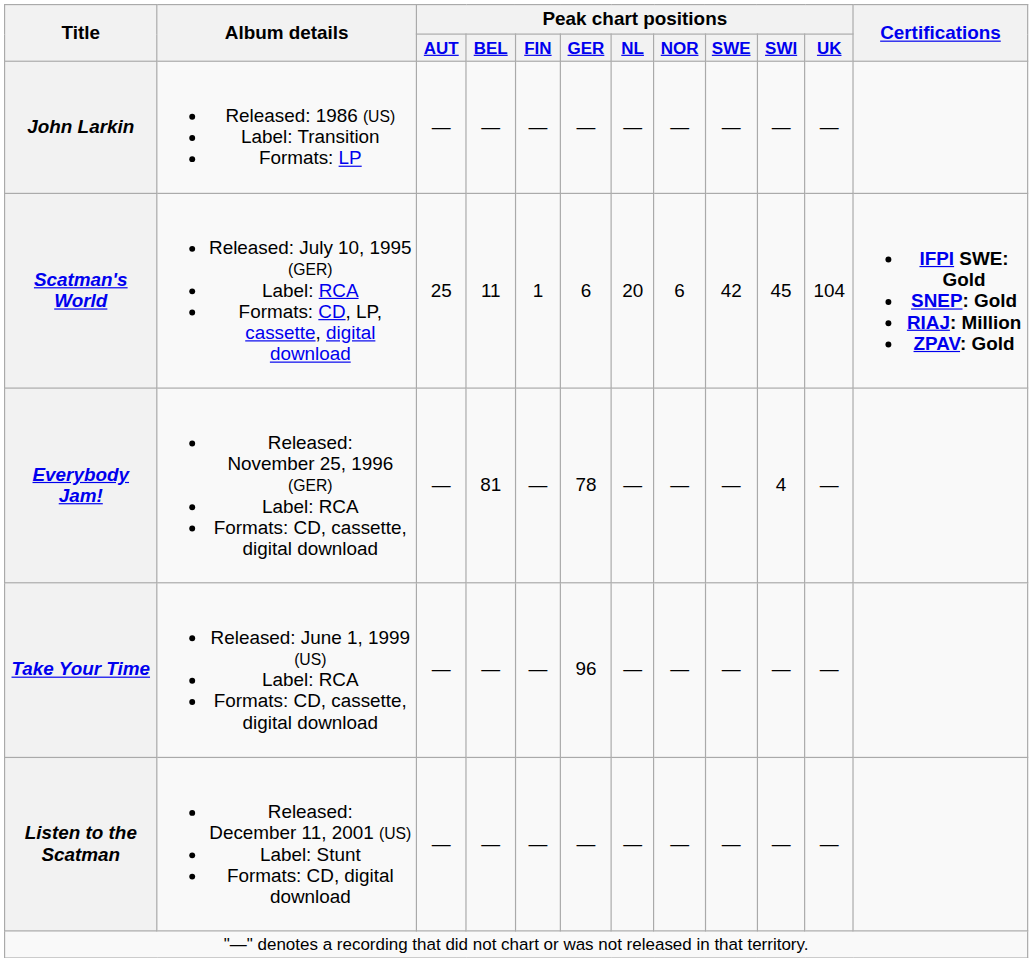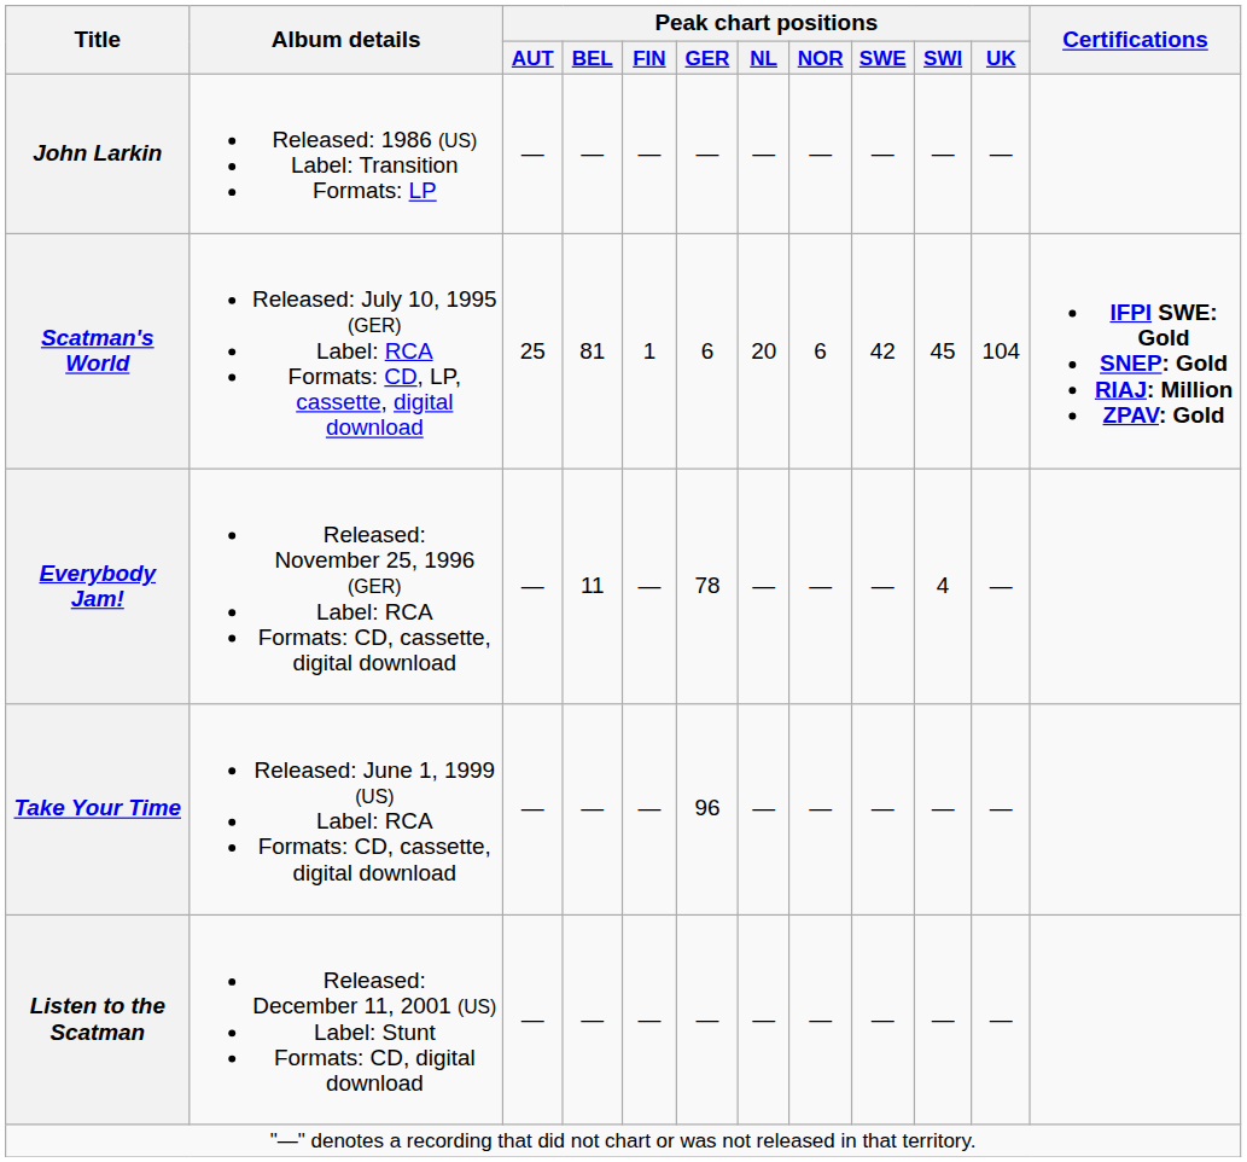 <table class="wikitable plainrowheaders" style="text-align:center;">
 <tr>
 <th scope="col" rowspan="2" style="width:11em;">Title</th>
 <th scope="col" rowspan="2" style="width:16em;">Album details</th>
 <th scope="col" colspan="9">Peak chart positions</th>
 <th scope="col" rowspan="2" style="width:12em;"><a href='#'>Certifications</a></th>
 </tr>
 <tr>
 <th scope="col" style="width:3em;font-size:90%;"><a href='#'>AUT</a><br></th>
 <th scope="col" style="width:3em;font-size:90%;"><a href='#'>BEL</a><br></th>
 <th scope="col" style="width:3em;font-size:90%;"><a href='#'>FIN</a><br></th>
 <th scope="col" style="width:3em;font-size:90%;"><a href='#'>GER</a><br></th>
 <th scope="col" style="width:3em;font-size:90%;"><a href='#'>NL</a><br></th>
 <th scope="col" style="width:3em;font-size:90%;"><a href='#'>NOR</a><br></th>
 <th scope="col" style="width:3em;font-size:90%;"><a href='#'>SWE</a><br></th>
 <th scope="col" style="width:3em;font-size:90%;"><a href='#'>SWI</a><br></th>
 <th scope="col" style="width:3em;font-size:90%;"><a href='#'>UK</a><br></th>
 </tr>
 <tr>
 <th scope="row"><em>John Larkin</em></th>
 <td><br><ul><li>Released: 1986 <small>(US)</small></li><li>Label: Transition</li><li>Formats: <a href='#'>LP</a></li></ul></td>
 <td>—</td>
 <td>—</td>
 <td>—</td>
 <td>—</td>
 <td>—</td>
 <td>—</td>
 <td>—</td>
 <td>—</td>
 <td>—</td>
 <td></td>
 </tr>
 <tr>
 <th scope="row"><em><a href='#'>Scatman's World</a></em></th>
 <td><br><ul><li>Released: July 10, 1995 <small>(GER)</small></li><li>Label: <a href='#'>RCA</a></li><li>Formats: <a href='#'>CD</a>, LP, <a href='#'>cassette</a>, <a href='#'>digital download</a></li></ul></td>
 <td>25</td>
-<td>11</td>
+<td>81</td>
 <td>1</td>
 <td>6</td>
 <td>20</td>
 <td>6</td>
 <td>42</td>
 <td>45</td>
 <td>104</td>
 <td><strong><br><ul><li><a href='#'>IFPI</a> SWE: Gold</li><li><a href='#'>SNEP</a>: Gold</li><li><a href='#'>RIAJ</a>: Million</li><li><a href='#'>ZPAV</a>: Gold</li></ul></strong></td>
 </tr>
 <tr>
 <th scope="row"><em><a href='#'>Everybody Jam!</a></em></th>
 <td><br><ul><li>Released: November 25, 1996 <small>(GER)</small></li><li>Label: RCA</li><li>Formats: CD, cassette, digital download</li></ul></td>
 <td>—</td>
-<td>81</td>
+<td>11</td>
 <td>—</td>
 <td>78</td>
 <td>—</td>
 <td>—</td>
 <td>—</td>
 <td>4</td>
 <td>—</td>
 <td></td>
 </tr>
 <tr>
 <th scope="row"><em><a href='#'>Take Your Time</a></em></th>
 <td><br><ul><li>Released: June 1, 1999 <small>(US)</small></li><li>Label: RCA</li><li>Formats: CD, cassette, digital download</li></ul></td>
 <td>—</td>
 <td>—</td>
 <td>—</td>
 <td>96</td>
 <td>—</td>
 <td>—</td>
 <td>—</td>
 <td>—</td>
 <td>—</td>
 <td></td>
 </tr>
 <tr>
 <th scope="row"><em>Listen to the Scatman</em></th>
 <td><br><ul><li>Released: December 11, 2001 <small>(US)</small></li><li>Label: Stunt</li><li>Formats: CD, digital download</li></ul></td>
 <td>—</td>
 <td>—</td>
 <td>—</td>
 <td>—</td>
 <td>—</td>
 <td>—</td>
 <td>—</td>
 <td>—</td>
 <td>—</td>
 <td></td>
 </tr>
 <tr>
 <td colspan="16" style="font-size:90%">"—" denotes a recording that did not chart or was not released in that territory.</td>
 </tr>
 </table>
